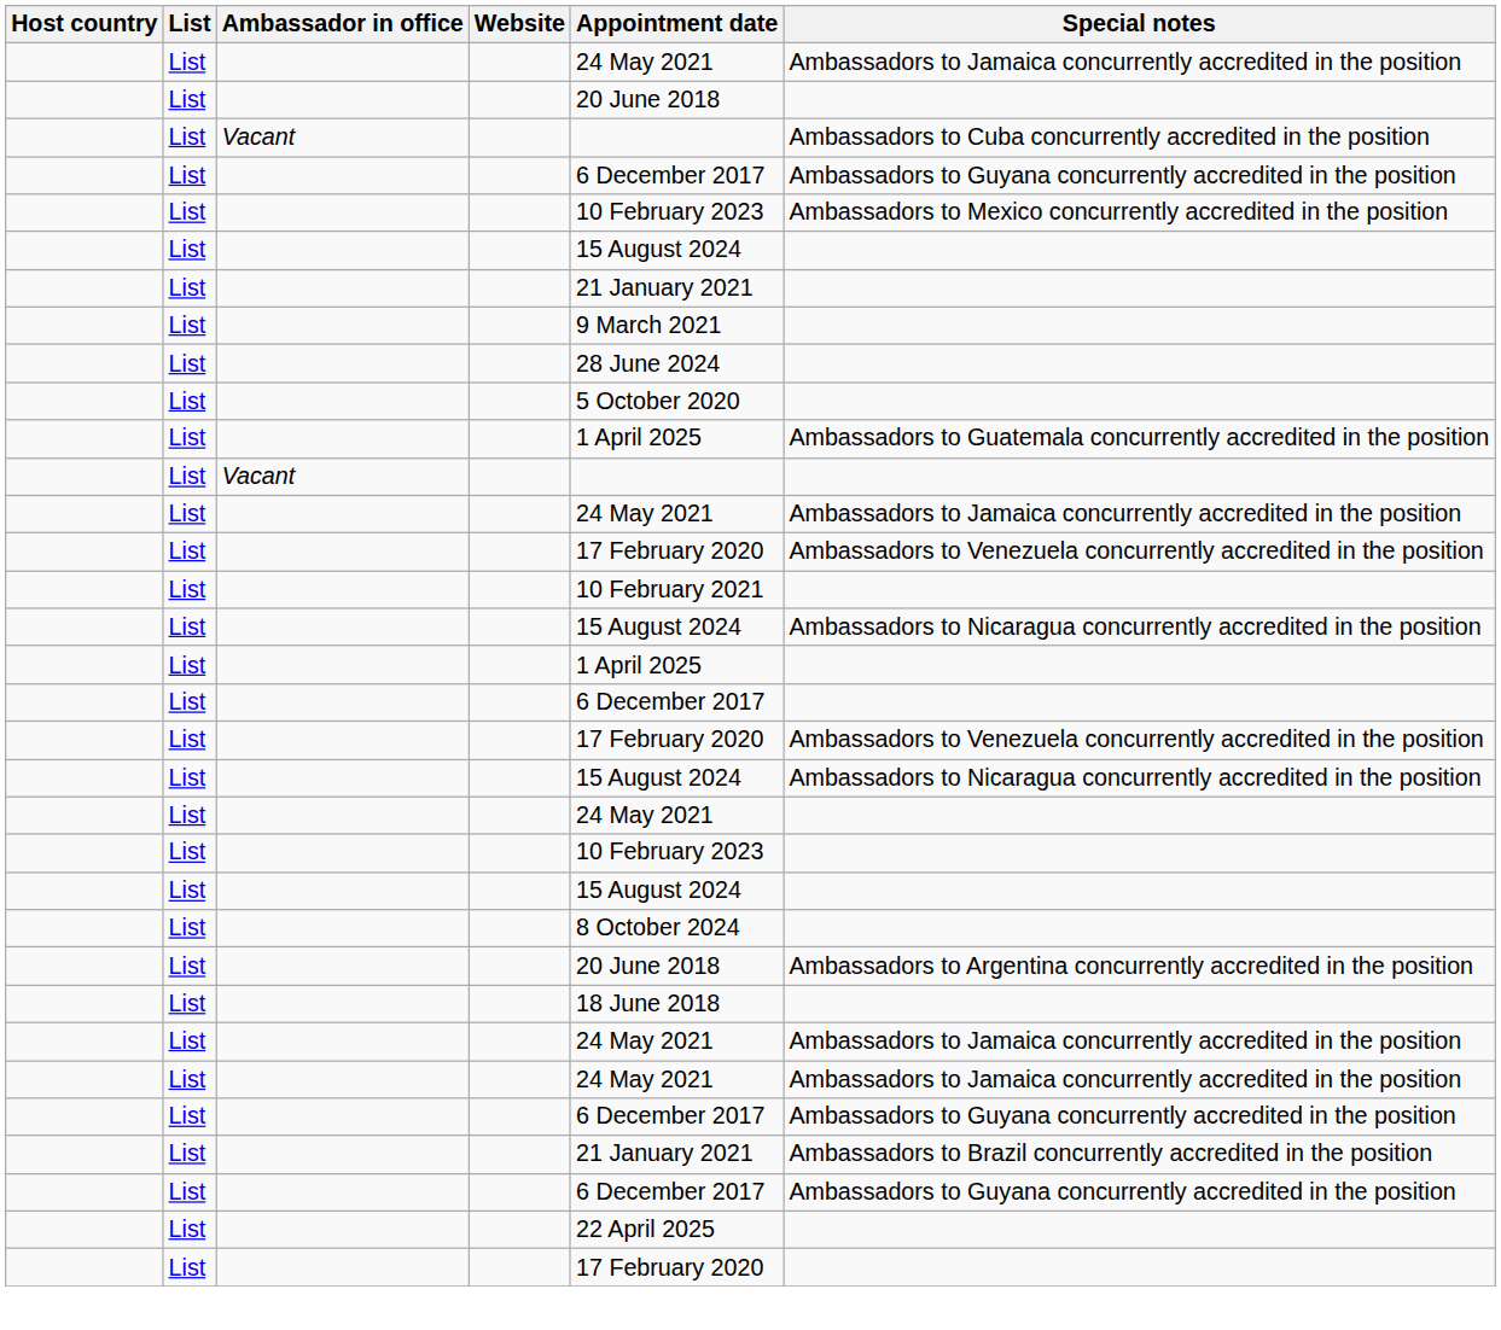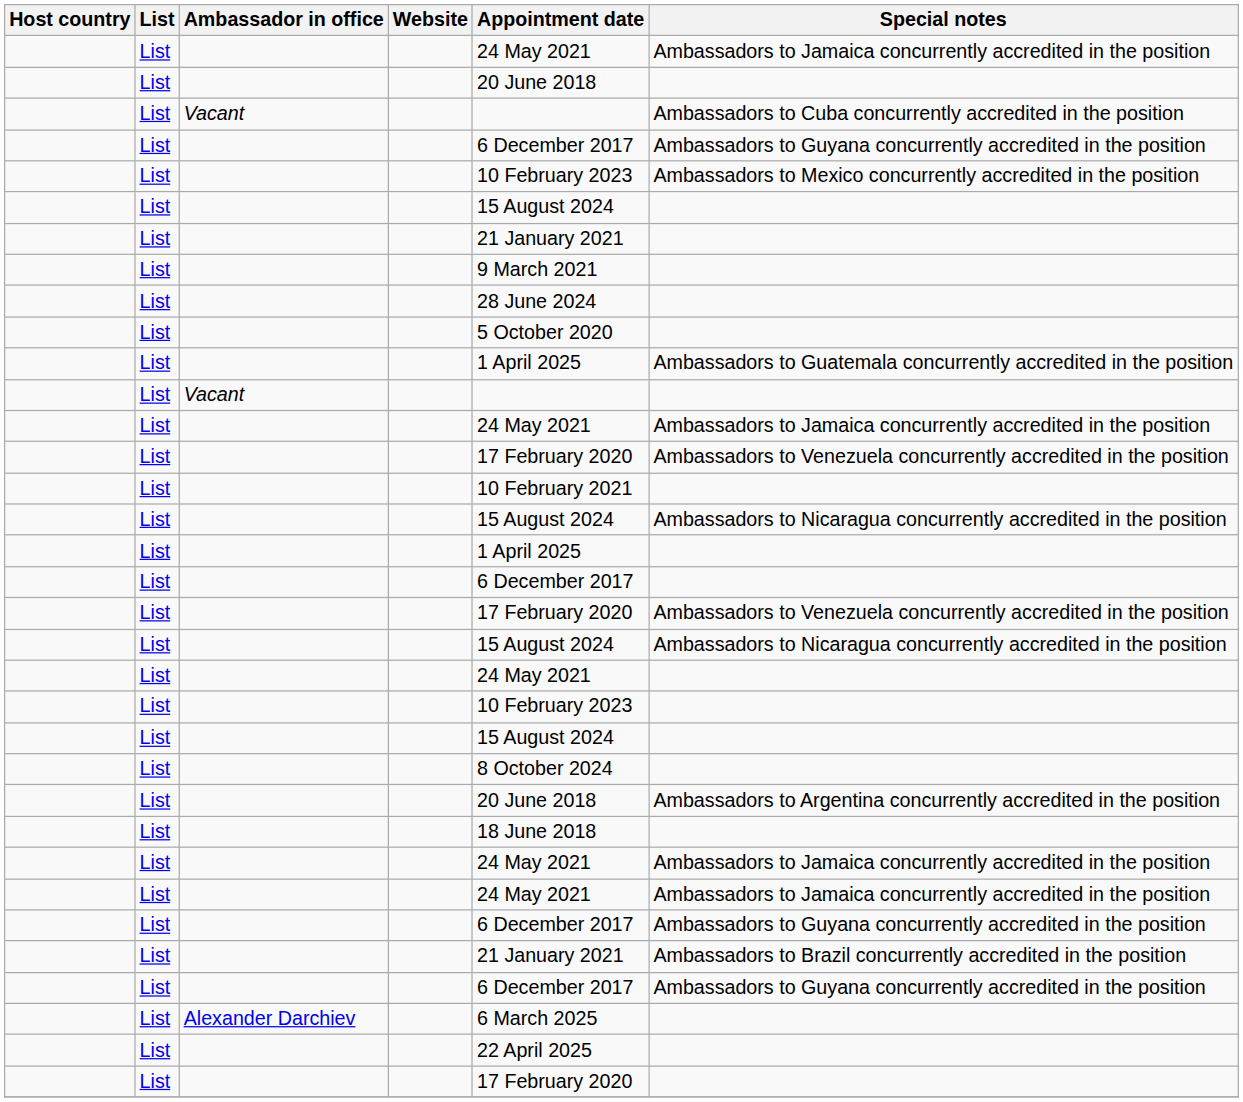 <table class="wikitable sortable">
 <tr>
 <th>Host country</th>
 <th>List</th>
 <th>Ambassador in office</th>
 <th>Website</th>
 <th>Appointment date</th>
 <th>Special notes</th>
 </tr>
 <tr>
 <td></td>
 <td><a href='#'>List</a></td>
 <td></td>
 <td></td>
 <td>24 May 2021</td>
 <td>Ambassadors to Jamaica concurrently accredited in the position</td>
 </tr>
 <tr>
 <td></td>
 <td><a href='#'>List</a></td>
 <td></td>
 <td></td>
 <td>20 June 2018</td>
 <td></td>
 </tr>
 <tr>
 <td></td>
 <td><a href='#'>List</a></td>
 <td><em>Vacant</em></td>
 <td></td>
 <td></td>
 <td>Ambassadors to Cuba concurrently accredited in the position</td>
 </tr>
 <tr>
 <td></td>
 <td><a href='#'>List</a></td>
 <td></td>
 <td></td>
 <td>6 December 2017</td>
 <td>Ambassadors to Guyana concurrently accredited in the position</td>
 </tr>
 <tr>
 <td></td>
 <td><a href='#'>List</a></td>
 <td></td>
 <td></td>
 <td>10 February 2023</td>
 <td>Ambassadors to Mexico concurrently accredited in the position</td>
 </tr>
 <tr>
 <td></td>
 <td><a href='#'>List</a></td>
 <td></td>
 <td></td>
 <td>15 August 2024</td>
 <td></td>
 </tr>
 <tr>
 <td></td>
 <td><a href='#'>List</a></td>
 <td></td>
 <td></td>
 <td>21 January 2021</td>
 <td></td>
 </tr>
 <tr>
 <td></td>
 <td><a href='#'>List</a></td>
 <td></td>
 <td></td>
 <td>9 March 2021</td>
 <td></td>
 </tr>
 <tr>
 <td></td>
 <td><a href='#'>List</a></td>
 <td></td>
 <td></td>
 <td>28 June 2024</td>
 <td></td>
 </tr>
 <tr>
 <td></td>
 <td><a href='#'>List</a></td>
 <td></td>
 <td></td>
 <td>5 October 2020</td>
 <td></td>
 </tr>
 <tr>
 <td></td>
 <td><a href='#'>List</a></td>
 <td></td>
 <td></td>
 <td>1 April 2025</td>
 <td>Ambassadors to Guatemala concurrently accredited in the position</td>
 </tr>
 <tr>
 <td></td>
 <td><a href='#'>List</a></td>
 <td><em>Vacant</em></td>
 <td></td>
 <td></td>
 <td></td>
 </tr>
 <tr>
 <td></td>
 <td><a href='#'>List</a></td>
 <td></td>
 <td></td>
 <td>24 May 2021</td>
 <td>Ambassadors to Jamaica concurrently accredited in the position</td>
 </tr>
 <tr>
 <td></td>
 <td><a href='#'>List</a></td>
 <td></td>
 <td></td>
 <td>17 February 2020</td>
 <td>Ambassadors to Venezuela concurrently accredited in the position</td>
 </tr>
 <tr>
 <td></td>
 <td><a href='#'>List</a></td>
 <td></td>
 <td></td>
 <td>10 February 2021</td>
 <td></td>
 </tr>
 <tr>
 <td></td>
 <td><a href='#'>List</a></td>
 <td></td>
 <td></td>
 <td>15 August 2024</td>
 <td>Ambassadors to Nicaragua concurrently accredited in the position</td>
 </tr>
 <tr>
 <td></td>
 <td><a href='#'>List</a></td>
 <td></td>
 <td></td>
 <td>1 April 2025</td>
 <td></td>
 </tr>
 <tr>
 <td></td>
 <td><a href='#'>List</a></td>
 <td></td>
 <td></td>
 <td>6 December 2017</td>
 <td></td>
 </tr>
 <tr>
 <td></td>
 <td><a href='#'>List</a></td>
 <td></td>
 <td></td>
 <td>17 February 2020</td>
 <td>Ambassadors to Venezuela concurrently accredited in the position</td>
 </tr>
 <tr>
 <td></td>
 <td><a href='#'>List</a></td>
 <td></td>
 <td></td>
 <td>15 August 2024</td>
 <td>Ambassadors to Nicaragua concurrently accredited in the position</td>
 </tr>
 <tr>
 <td></td>
 <td><a href='#'>List</a></td>
 <td></td>
 <td></td>
 <td>24 May 2021</td>
 <td></td>
 </tr>
 <tr>
 <td></td>
 <td><a href='#'>List</a></td>
 <td></td>
 <td></td>
 <td>10 February 2023</td>
 <td></td>
 </tr>
 <tr>
 <td></td>
 <td><a href='#'>List</a></td>
 <td></td>
 <td></td>
 <td>15 August 2024</td>
 <td></td>
 </tr>
 <tr>
 <td></td>
 <td><a href='#'>List</a></td>
 <td></td>
 <td></td>
 <td>8 October 2024</td>
 <td></td>
 </tr>
 <tr>
 <td></td>
 <td><a href='#'>List</a></td>
 <td></td>
 <td></td>
 <td>20 June 2018</td>
 <td>Ambassadors to Argentina concurrently accredited in the position</td>
 </tr>
 <tr>
 <td></td>
 <td><a href='#'>List</a></td>
 <td></td>
 <td></td>
 <td>18 June 2018</td>
 <td></td>
 </tr>
 <tr>
 <td></td>
 <td><a href='#'>List</a></td>
 <td></td>
 <td></td>
 <td>24 May 2021</td>
 <td>Ambassadors to Jamaica concurrently accredited in the position</td>
 </tr>
 <tr>
 <td></td>
 <td><a href='#'>List</a></td>
 <td></td>
 <td></td>
 <td>24 May 2021</td>
 <td>Ambassadors to Jamaica concurrently accredited in the position</td>
 </tr>
 <tr>
 <td></td>
 <td><a href='#'>List</a></td>
 <td></td>
 <td></td>
 <td>6 December 2017</td>
 <td>Ambassadors to Guyana concurrently accredited in the position</td>
 </tr>
 <tr>
 <td></td>
 <td><a href='#'>List</a></td>
 <td></td>
 <td></td>
 <td>21 January 2021</td>
 <td>Ambassadors to Brazil concurrently accredited in the position</td>
 </tr>
 <tr>
 <td></td>
 <td><a href='#'>List</a></td>
 <td></td>
 <td></td>
 <td>6 December 2017</td>
 <td>Ambassadors to Guyana concurrently accredited in the position</td>
 </tr>
 <tr>
 <td></td>
 <td><a href='#'>List</a></td>
+<td><a href='#'>Alexander Darchiev</a></td>
+<td></td>
+<td>6 March 2025</td>
+<td></td>
+</tr>
+<tr>
+<td></td>
+<td><a href='#'>List</a></td>
 <td></td>
 <td></td>
 <td>22 April 2025</td>
 <td></td>
 </tr>
 <tr>
 <td></td>
 <td><a href='#'>List</a></td>
 <td></td>
 <td></td>
 <td>17 February 2020</td>
 <td></td>
 </tr>
 <tr>
 </tr>
 </table>
